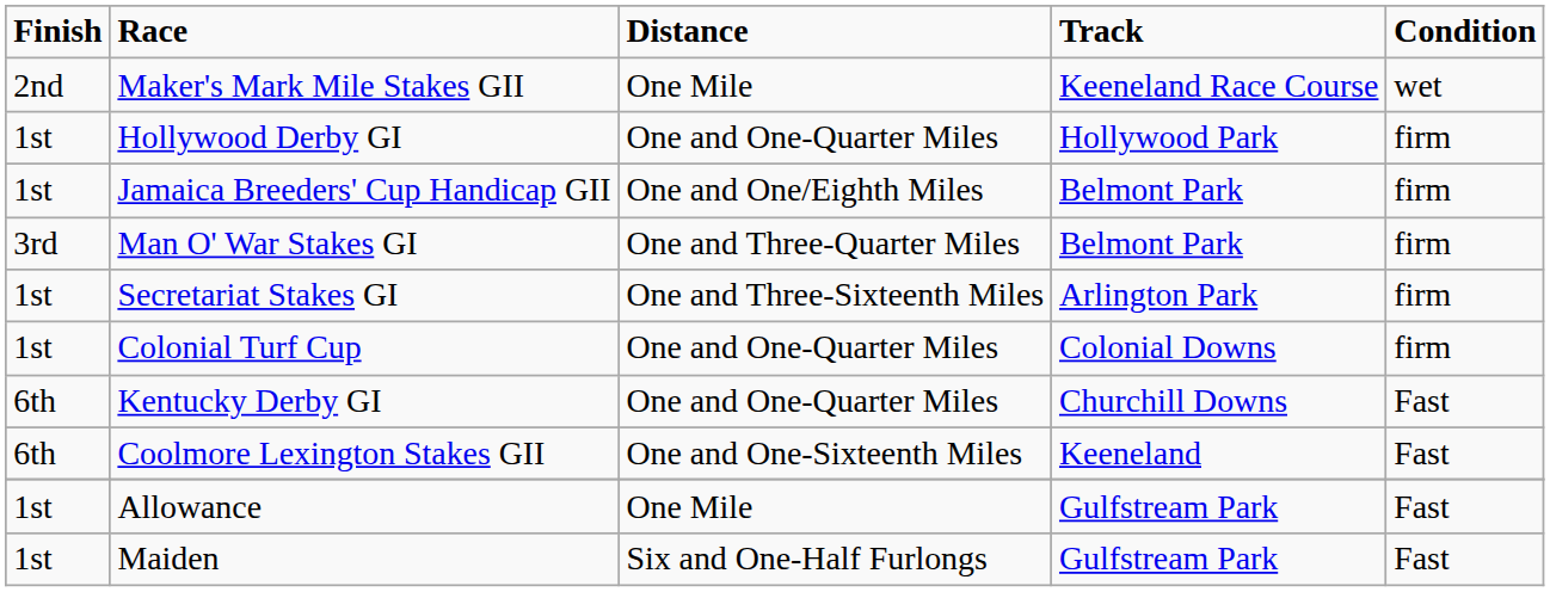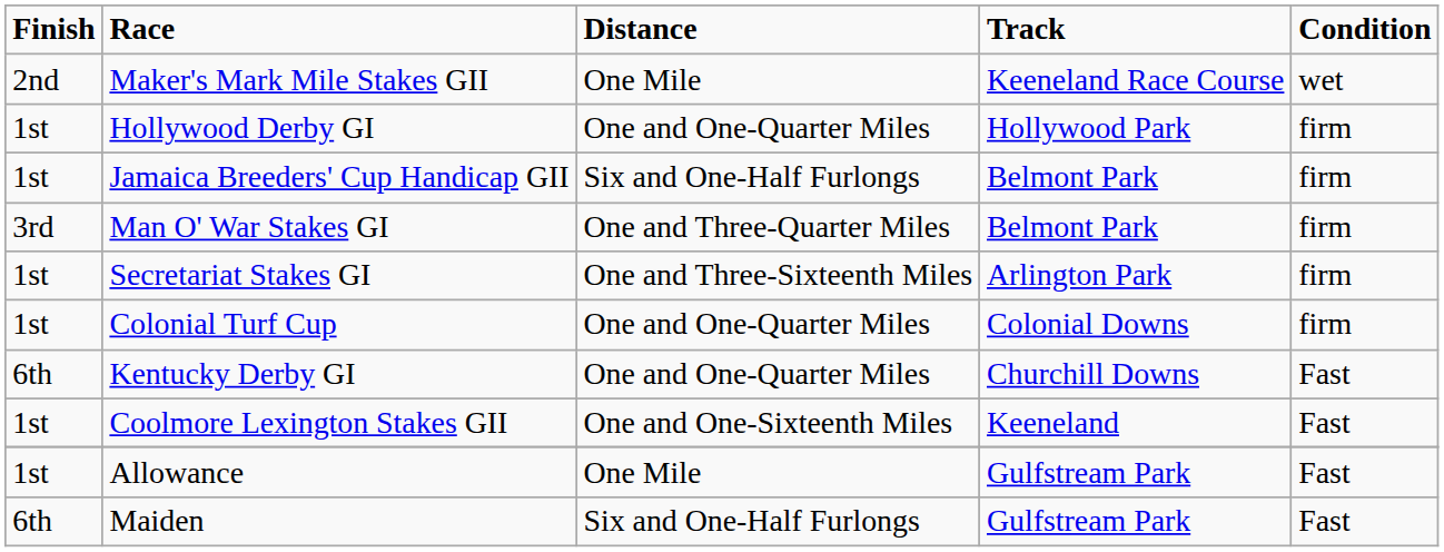 <table class="wikitable">
 <tr>
 <td><strong>Finish</strong></td>
 <td><strong>Race</strong></td>
 <td><strong>Distance</strong></td>
 <td><strong>Track</strong></td>
 <td><strong>Condition</strong></td>
 </tr>
 <tr>
 <td>2nd</td>
 <td><a href='#'>Maker's Mark Mile Stakes</a> GII</td>
 <td>One Mile</td>
 <td><a href='#'>Keeneland Race Course</a></td>
 <td>wet</td>
 </tr>
 <tr>
 <td>1st</td>
 <td><a href='#'>Hollywood Derby</a> GI</td>
 <td>One and One-Quarter Miles</td>
 <td><a href='#'>Hollywood Park</a></td>
 <td>firm</td>
 </tr>
 <tr>
 <td>1st</td>
 <td><a href='#'>Jamaica Breeders' Cup Handicap</a> GII</td>
-<td>One and One/Eighth Miles</td>
+<td>Six and One-Half Furlongs</td>
 <td><a href='#'>Belmont Park</a></td>
 <td>firm</td>
 </tr>
 <tr>
 <td>3rd</td>
 <td><a href='#'>Man O' War Stakes</a> GI</td>
 <td>One and Three-Quarter Miles</td>
 <td><a href='#'>Belmont Park</a></td>
 <td>firm</td>
 </tr>
 <tr>
 <td>1st</td>
 <td><a href='#'>Secretariat Stakes</a> GI</td>
 <td>One and Three-Sixteenth Miles</td>
 <td><a href='#'>Arlington Park</a></td>
 <td>firm</td>
 </tr>
 <tr>
 <td>1st</td>
 <td><a href='#'>Colonial Turf Cup</a></td>
 <td>One and One-Quarter Miles</td>
 <td><a href='#'>Colonial Downs</a></td>
 <td>firm</td>
 </tr>
 <tr>
 <td>6th</td>
 <td><a href='#'>Kentucky Derby</a> GI</td>
 <td>One and One-Quarter Miles</td>
 <td><a href='#'>Churchill Downs</a></td>
 <td>Fast</td>
 </tr>
 <tr>
-<td>6th</td>
+<td>1st</td>
 <td><a href='#'>Coolmore Lexington Stakes</a> GII</td>
 <td>One and One-Sixteenth Miles</td>
 <td><a href='#'>Keeneland</a></td>
 <td>Fast</td>
 </tr>
 <tr>
 </tr>
 <tr>
 <td>1st</td>
 <td>Allowance</td>
 <td>One Mile</td>
 <td><a href='#'>Gulfstream Park</a></td>
 <td>Fast</td>
 </tr>
 <tr>
-<td>1st</td>
+<td>6th</td>
 <td>Maiden</td>
 <td>Six and One-Half Furlongs</td>
 <td><a href='#'>Gulfstream Park</a></td>
 <td>Fast</td>
 </tr>
 </table>
